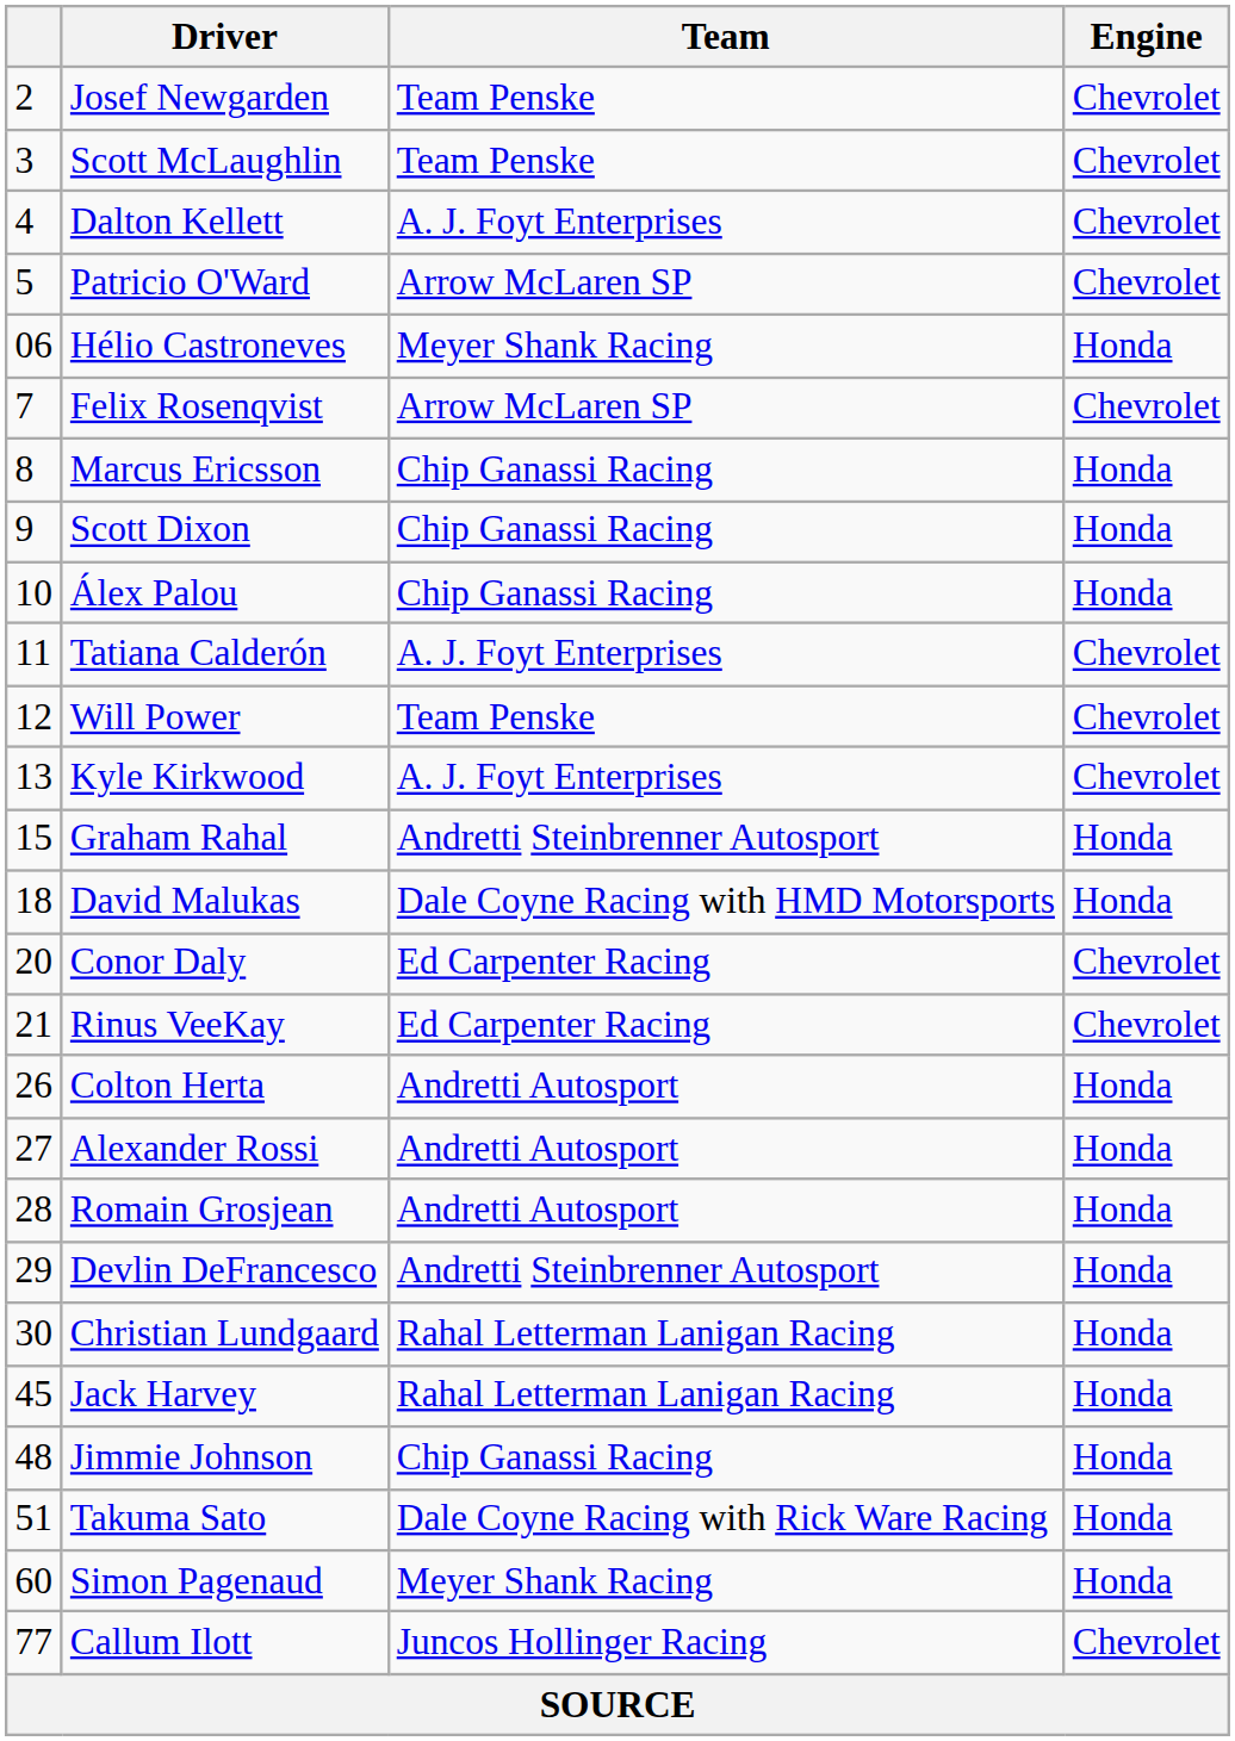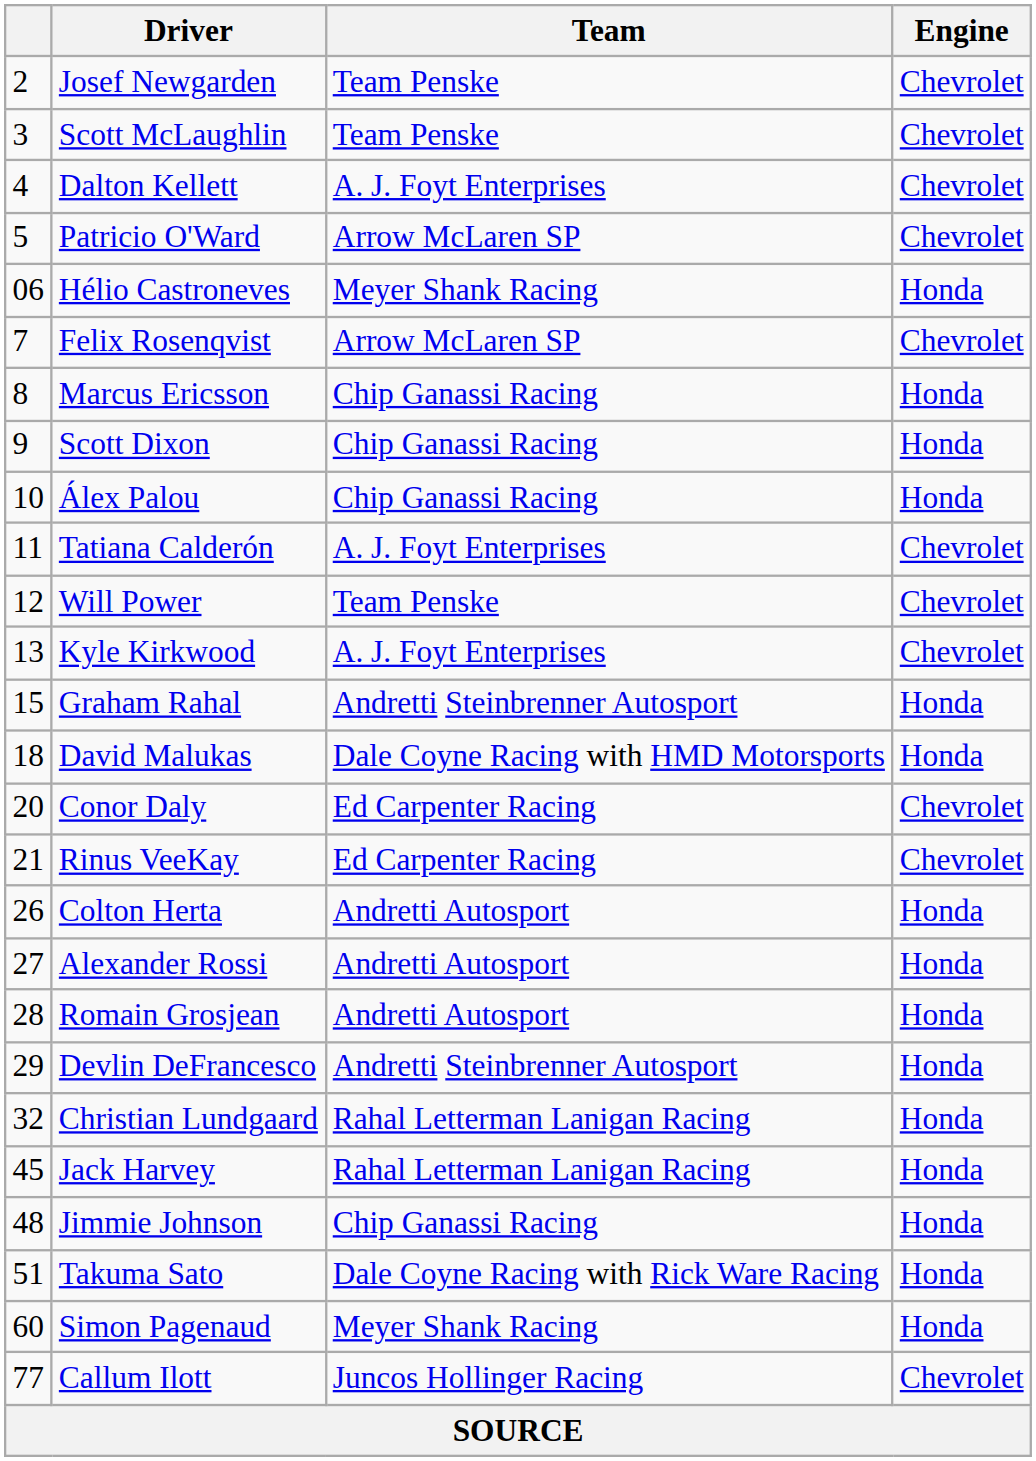 <table class="wikitable" style="font-size: 85%;">
 <tr>
 <th align=center></th>
 <th>Driver</th>
 <th>Team</th>
 <th>Engine</th>
 </tr>
 <tr>
 <td>2</td>
 <td> <a href='#'>Josef Newgarden</a> <strong></strong></td>
 <td><a href='#'>Team Penske</a></td>
 <td><a href='#'>Chevrolet</a></td>
 </tr>
 <tr>
 <td>3</td>
 <td> <a href='#'>Scott McLaughlin</a></td>
 <td><a href='#'>Team Penske</a></td>
 <td><a href='#'>Chevrolet</a></td>
 </tr>
 <tr>
 <td>4</td>
 <td> <a href='#'>Dalton Kellett</a></td>
 <td><a href='#'>A. J. Foyt Enterprises</a></td>
 <td><a href='#'>Chevrolet</a></td>
 </tr>
 <tr>
 <td>5</td>
 <td> <a href='#'>Patricio O'Ward</a></td>
 <td><a href='#'>Arrow McLaren SP</a></td>
 <td><a href='#'>Chevrolet</a></td>
 </tr>
 <tr>
 <td>06</td>
 <td> <a href='#'>Hélio Castroneves</a> <strong></strong></td>
 <td><a href='#'>Meyer Shank Racing</a></td>
 <td><a href='#'>Honda</a></td>
 </tr>
 <tr>
 <td>7</td>
 <td> <a href='#'>Felix Rosenqvist</a></td>
 <td><a href='#'>Arrow McLaren SP</a></td>
 <td><a href='#'>Chevrolet</a></td>
 </tr>
 <tr>
 <td>8</td>
 <td> <a href='#'>Marcus Ericsson</a></td>
 <td><a href='#'>Chip Ganassi Racing</a></td>
 <td><a href='#'>Honda</a></td>
 </tr>
 <tr>
 <td>9</td>
 <td> <a href='#'>Scott Dixon</a></td>
 <td><a href='#'>Chip Ganassi Racing</a></td>
 <td><a href='#'>Honda</a></td>
 </tr>
 <tr>
 <td>10</td>
 <td> <a href='#'>Álex Palou</a> <strong></strong></td>
 <td><a href='#'>Chip Ganassi Racing</a></td>
 <td><a href='#'>Honda</a></td>
 </tr>
 <tr>
 <td>11</td>
 <td> <a href='#'>Tatiana Calderón</a> <strong></strong></td>
 <td><a href='#'>A. J. Foyt Enterprises</a></td>
 <td><a href='#'>Chevrolet</a></td>
 </tr>
 <tr>
 <td>12</td>
 <td> <a href='#'>Will Power</a> <strong></strong></td>
 <td><a href='#'>Team Penske</a></td>
 <td><a href='#'>Chevrolet</a></td>
 </tr>
 <tr>
 <td>13</td>
 <td> <a href='#'>Kyle Kirkwood</a> <strong></strong></td>
 <td><a href='#'>A. J. Foyt Enterprises</a></td>
 <td><a href='#'>Chevrolet</a></td>
 </tr>
 <tr>
 <td>15</td>
 <td> <a href='#'>Graham Rahal</a></td>
 <td><a href='#'>Andretti</a> <a href='#'>Steinbrenner Autosport</a></td>
 <td><a href='#'>Honda</a></td>
 </tr>
 <tr>
 <td>18</td>
 <td> <a href='#'>David Malukas</a> <strong></strong></td>
 <td><a href='#'>Dale Coyne Racing</a> with <a href='#'>HMD Motorsports</a></td>
 <td><a href='#'>Honda</a></td>
 </tr>
 <tr>
 <td>20</td>
 <td> <a href='#'>Conor Daly</a></td>
 <td><a href='#'>Ed Carpenter Racing</a></td>
 <td><a href='#'>Chevrolet</a></td>
 </tr>
 <tr>
 <td>21</td>
 <td> <a href='#'>Rinus VeeKay</a></td>
 <td><a href='#'>Ed Carpenter Racing</a></td>
 <td><a href='#'>Chevrolet</a></td>
 </tr>
 <tr>
 <td>26</td>
 <td> <a href='#'>Colton Herta</a></td>
 <td><a href='#'>Andretti Autosport</a></td>
 <td><a href='#'>Honda</a></td>
 </tr>
 <tr>
 <td>27</td>
 <td> <a href='#'>Alexander Rossi</a></td>
 <td><a href='#'>Andretti Autosport</a></td>
 <td><a href='#'>Honda</a></td>
 </tr>
 <tr>
 <td>28</td>
 <td> <a href='#'>Romain Grosjean</a></td>
 <td><a href='#'>Andretti Autosport</a></td>
 <td><a href='#'>Honda</a></td>
 </tr>
 <tr>
 <td>29</td>
 <td> <a href='#'>Devlin DeFrancesco</a> <strong></strong></td>
 <td><a href='#'>Andretti</a> <a href='#'>Steinbrenner Autosport</a></td>
 <td><a href='#'>Honda</a></td>
 </tr>
 <tr>
-<td>30</td>
+<td>32</td>
 <td> <a href='#'>Christian Lundgaard</a> <strong></strong></td>
 <td><a href='#'>Rahal Letterman Lanigan Racing</a></td>
 <td><a href='#'>Honda</a></td>
 </tr>
 <tr>
 <td>45</td>
 <td> <a href='#'>Jack Harvey</a></td>
 <td><a href='#'>Rahal Letterman Lanigan Racing</a></td>
 <td><a href='#'>Honda</a></td>
 </tr>
 <tr>
 <td>48</td>
 <td> <a href='#'>Jimmie Johnson</a></td>
 <td><a href='#'>Chip Ganassi Racing</a></td>
 <td><a href='#'>Honda</a></td>
 </tr>
 <tr>
 <td>51</td>
 <td> <a href='#'>Takuma Sato</a> <strong></strong></td>
 <td><a href='#'>Dale Coyne Racing</a> with <a href='#'>Rick Ware Racing</a></td>
 <td><a href='#'>Honda</a></td>
 </tr>
 <tr>
 <td>60</td>
 <td> <a href='#'>Simon Pagenaud</a> <strong></strong></td>
 <td><a href='#'>Meyer Shank Racing</a></td>
 <td><a href='#'>Honda</a></td>
 </tr>
 <tr>
 <td>77</td>
 <td> <a href='#'>Callum Ilott</a> <strong></strong></td>
 <td><a href='#'>Juncos Hollinger Racing</a></td>
 <td><a href='#'>Chevrolet</a></td>
 </tr>
 <tr>
 <th colspan=4>SOURCE </th>
 </tr>
 </table>
